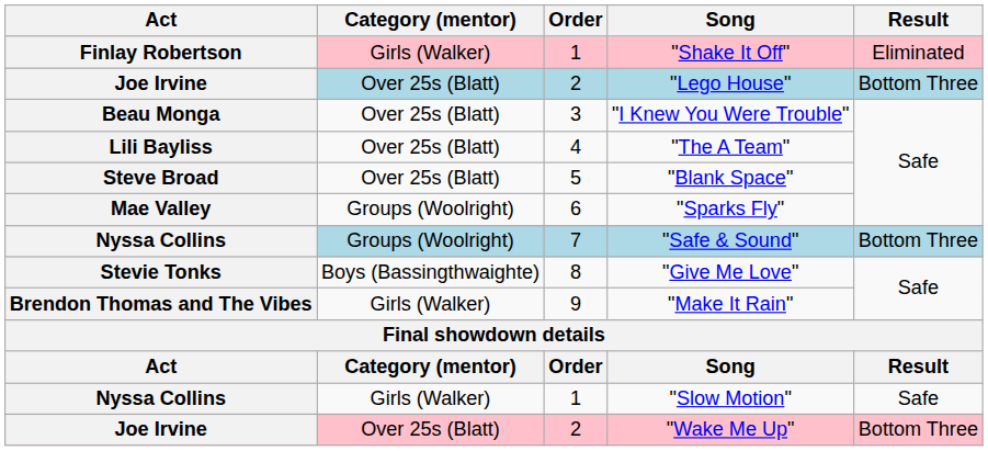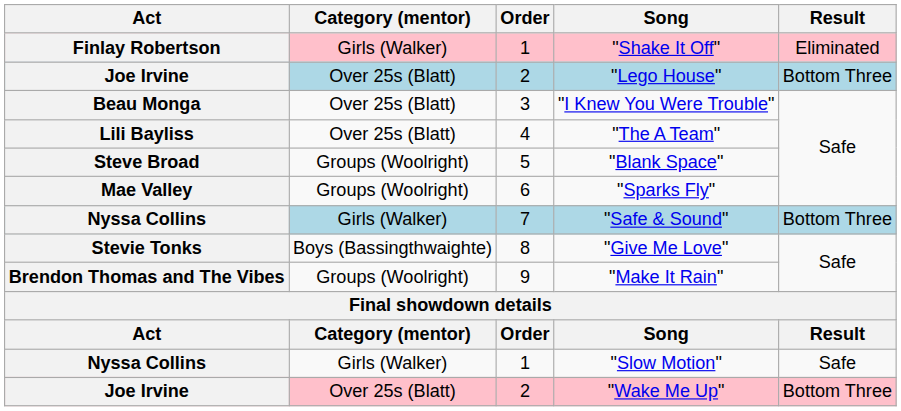 <table class="wikitable plainrowheaders" style="text-align:center;">
 <tr>
 <th scope="col">Act</th>
 <th scope="col">Category (mentor)</th>
 <th scope="col">Order</th>
 <th scope="col">Song</th>
 <th scope="col">Result</th>
 </tr>
 <tr style="background:pink;">
 <th scope="row">Finlay Robertson</th>
 <td>Girls (Walker)</td>
 <td>1</td>
 <td>"<a href='#'>Shake It Off</a>"</td>
 <td>Eliminated</td>
 </tr>
 <tr style="background:lightblue;">
 <th scope="row">Joe Irvine</th>
 <td>Over 25s (Blatt)</td>
 <td>2</td>
 <td>"<a href='#'>Lego House</a>"</td>
 <td>Bottom Three</td>
 </tr>
 <tr>
 <th scope="row">Beau Monga</th>
 <td>Over 25s (Blatt)</td>
 <td>3</td>
 <td>"<a href='#'>I Knew You Were Trouble</a>"</td>
 <td rowspan=4>Safe</td>
 </tr>
 <tr>
 <th scope="row">Lili Bayliss</th>
 <td>Over 25s (Blatt)</td>
 <td>4</td>
 <td>"<a href='#'>The A Team</a>"</td>
 </tr>
 <tr>
 <th scope="row">Steve Broad</th>
-<td>Over 25s (Blatt)</td>
+<td>Groups (Woolright)</td>
 <td>5</td>
 <td>"<a href='#'>Blank Space</a>"</td>
 </tr>
 <tr>
 <th scope="row">Mae Valley</th>
 <td>Groups (Woolright)</td>
 <td>6</td>
 <td>"<a href='#'>Sparks Fly</a>"</td>
 </tr>
 <tr style="background:lightblue;">
 <th scope="row">Nyssa Collins</th>
-<td>Groups (Woolright)</td>
+<td>Girls (Walker)</td>
 <td>7</td>
 <td>"<a href='#'>Safe & Sound</a>"</td>
 <td>Bottom Three</td>
 </tr>
 <tr>
 <th scope="row">Stevie Tonks</th>
 <td>Boys (Bassingthwaighte)</td>
 <td>8</td>
 <td>"<a href='#'>Give Me Love</a>"</td>
 <td rowspan=2>Safe</td>
 </tr>
 <tr>
 <th scope="row">Brendon Thomas and The Vibes</th>
-<td>Girls (Walker)</td>
+<td>Groups (Woolright)</td>
 <td>9</td>
 <td>"<a href='#'>Make It Rain</a>"</td>
 </tr>
 <tr>
 <th colspan="5">Final showdown details</th>
 </tr>
 <tr>
 <th scope="col">Act</th>
 <th scope="col">Category (mentor)</th>
 <th scope="col">Order</th>
 <th scope="col">Song</th>
 <th scope="col">Result</th>
 </tr>
 <tr>
 <th scope="row">Nyssa Collins</th>
 <td>Girls (Walker)</td>
 <td>1</td>
 <td>"<a href='#'>Slow Motion</a>"</td>
 <td>Safe</td>
 </tr>
 <tr style="background:pink;">
 <th scope="row">Joe Irvine</th>
 <td>Over 25s (Blatt)</td>
 <td>2</td>
 <td>"<a href='#'>Wake Me Up</a>"</td>
 <td>Bottom Three</td>
 </tr>
 </table>
